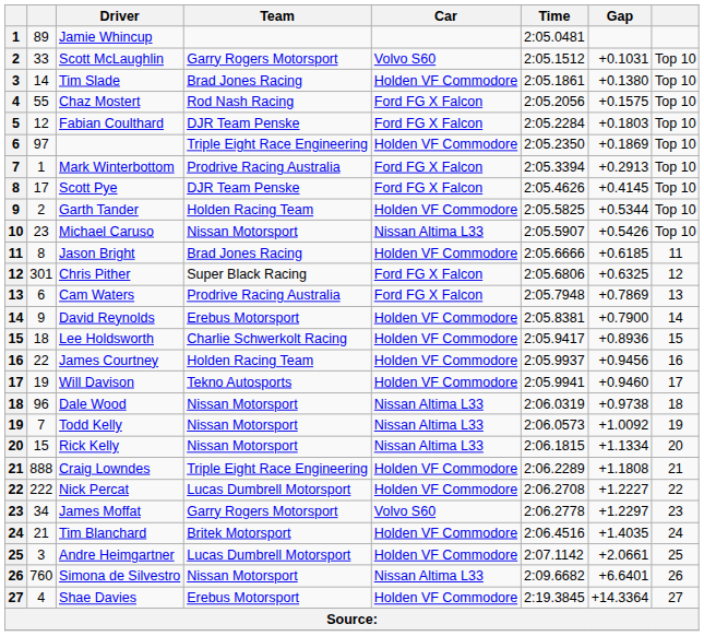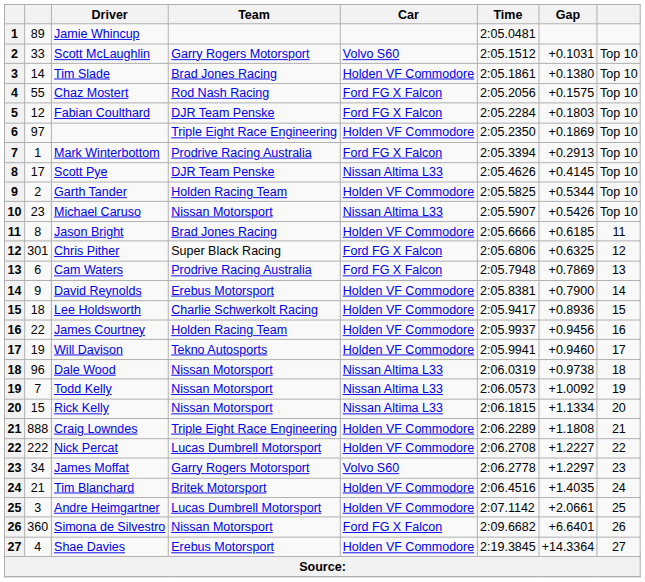 <table class="wikitable" style="font-size: 85%">
 <tr>
 <th></th>
 <th></th>
 <th>Driver</th>
 <th>Team</th>
 <th>Car</th>
 <th>Time</th>
 <th>Gap</th>
 <th></th>
 </tr>
 <tr>
 <th>1</th>
 <td align="center">89</td>
 <td> <a href='#'>Jamie Whincup</a></td>
 <td></td>
 <td></td>
 <td>2:05.0481</td>
 <td></td>
 <td align="center"></td>
 </tr>
 <tr>
 <th>2</th>
 <td align="center">33</td>
 <td> <a href='#'>Scott McLaughlin</a></td>
 <td><a href='#'>Garry Rogers Motorsport</a></td>
 <td><a href='#'>Volvo S60</a></td>
 <td>2:05.1512</td>
 <td align="right">+0.1031</td>
 <td align="center">Top 10</td>
 </tr>
 <tr>
 <th>3</th>
 <td align="center">14</td>
 <td> <a href='#'>Tim Slade</a></td>
 <td><a href='#'>Brad Jones Racing</a></td>
 <td><a href='#'>Holden VF Commodore</a></td>
 <td>2:05.1861</td>
 <td align="right">+0.1380</td>
 <td align="center">Top 10</td>
 </tr>
 <tr>
 <th>4</th>
 <td align="center">55</td>
 <td> <a href='#'>Chaz Mostert</a></td>
 <td><a href='#'>Rod Nash Racing</a></td>
 <td><a href='#'>Ford FG X Falcon</a></td>
 <td>2:05.2056</td>
 <td align="right">+0.1575</td>
 <td align="center">Top 10</td>
 </tr>
 <tr>
 <th>5</th>
 <td align="center">12</td>
 <td> <a href='#'>Fabian Coulthard</a></td>
 <td><a href='#'>DJR Team Penske</a></td>
 <td><a href='#'>Ford FG X Falcon</a></td>
 <td>2:05.2284</td>
 <td align="right">+0.1803</td>
 <td align="center">Top 10</td>
 </tr>
 <tr>
 <th>6</th>
 <td align="center">97</td>
 <td></td>
 <td><a href='#'>Triple Eight Race Engineering</a></td>
 <td><a href='#'>Holden VF Commodore</a></td>
 <td>2:05.2350</td>
 <td align="right">+0.1869</td>
 <td align="center">Top 10</td>
 </tr>
 <tr>
 <th>7</th>
 <td align="center">1</td>
 <td> <a href='#'>Mark Winterbottom</a></td>
 <td><a href='#'>Prodrive Racing Australia</a></td>
 <td><a href='#'>Ford FG X Falcon</a></td>
 <td>2:05.3394</td>
 <td align="right">+0.2913</td>
 <td align="center">Top 10</td>
 </tr>
 <tr>
 <th>8</th>
 <td align="center">17</td>
 <td> <a href='#'>Scott Pye</a></td>
 <td><a href='#'>DJR Team Penske</a></td>
-<td><a href='#'>Ford FG X Falcon</a></td>
+<td><a href='#'>Nissan Altima L33</a></td>
 <td>2:05.4626</td>
 <td align="right">+0.4145</td>
 <td align="center">Top 10</td>
 </tr>
 <tr>
 <th>9</th>
 <td align="center">2</td>
 <td> <a href='#'>Garth Tander</a></td>
 <td><a href='#'>Holden Racing Team</a></td>
 <td><a href='#'>Holden VF Commodore</a></td>
 <td>2:05.5825</td>
 <td align="right">+0.5344</td>
 <td align="center">Top 10</td>
 </tr>
 <tr>
 <th>10</th>
 <td align="center">23</td>
 <td> <a href='#'>Michael Caruso</a></td>
 <td><a href='#'>Nissan Motorsport</a></td>
 <td><a href='#'>Nissan Altima L33</a></td>
 <td>2:05.5907</td>
 <td align="right">+0.5426</td>
 <td align="center">Top 10</td>
 </tr>
 <tr>
 <th>11</th>
 <td align="center">8</td>
 <td> <a href='#'>Jason Bright</a></td>
 <td><a href='#'>Brad Jones Racing</a></td>
 <td><a href='#'>Holden VF Commodore</a></td>
 <td>2:05.6666</td>
 <td align="right">+0.6185</td>
 <td align="center">11</td>
 </tr>
 <tr>
 <th>12</th>
 <td align="center">301</td>
 <td> <a href='#'>Chris Pither</a></td>
 <td>Super Black Racing</td>
 <td><a href='#'>Ford FG X Falcon</a></td>
 <td>2:05.6806</td>
 <td align="right">+0.6325</td>
 <td align="center">12</td>
 </tr>
 <tr>
 <th>13</th>
 <td align="center">6</td>
 <td> <a href='#'>Cam Waters</a></td>
 <td><a href='#'>Prodrive Racing Australia</a></td>
 <td><a href='#'>Ford FG X Falcon</a></td>
 <td>2:05.7948</td>
 <td align="right">+0.7869</td>
 <td align="center">13</td>
 </tr>
 <tr>
 <th>14</th>
 <td align="center">9</td>
 <td> <a href='#'>David Reynolds</a></td>
 <td><a href='#'>Erebus Motorsport</a></td>
 <td><a href='#'>Holden VF Commodore</a></td>
 <td>2:05.8381</td>
 <td align="right">+0.7900</td>
 <td align="center">14</td>
 </tr>
 <tr>
 <th>15</th>
 <td align="center">18</td>
 <td> <a href='#'>Lee Holdsworth</a></td>
 <td><a href='#'>Charlie Schwerkolt Racing</a></td>
 <td><a href='#'>Holden VF Commodore</a></td>
 <td>2:05.9417</td>
 <td align="right">+0.8936</td>
 <td align="center">15</td>
 </tr>
 <tr>
 <th>16</th>
 <td align="center">22</td>
 <td> <a href='#'>James Courtney</a></td>
 <td><a href='#'>Holden Racing Team</a></td>
 <td><a href='#'>Holden VF Commodore</a></td>
 <td>2:05.9937</td>
 <td align="right">+0.9456</td>
 <td align="center">16</td>
 </tr>
 <tr>
 <th>17</th>
 <td align="center">19</td>
 <td> <a href='#'>Will Davison</a></td>
 <td><a href='#'>Tekno Autosports</a></td>
 <td><a href='#'>Holden VF Commodore</a></td>
 <td>2:05.9941</td>
 <td align="right">+0.9460</td>
 <td align="center">17</td>
 </tr>
 <tr>
 <th>18</th>
 <td align="center">96</td>
 <td> <a href='#'>Dale Wood</a></td>
 <td><a href='#'>Nissan Motorsport</a></td>
 <td><a href='#'>Nissan Altima L33</a></td>
 <td>2:06.0319</td>
 <td align="right">+0.9738</td>
 <td align="center">18</td>
 </tr>
 <tr>
 <th>19</th>
 <td align="center">7</td>
 <td> <a href='#'>Todd Kelly</a></td>
 <td><a href='#'>Nissan Motorsport</a></td>
 <td><a href='#'>Nissan Altima L33</a></td>
 <td>2:06.0573</td>
 <td align="right">+1.0092</td>
 <td align="center">19</td>
 </tr>
 <tr>
 <th>20</th>
 <td align="center">15</td>
 <td> <a href='#'>Rick Kelly</a></td>
 <td><a href='#'>Nissan Motorsport</a></td>
 <td><a href='#'>Nissan Altima L33</a></td>
 <td>2:06.1815</td>
 <td align="right">+1.1334</td>
 <td align="center">20</td>
 </tr>
 <tr>
 <th>21</th>
 <td align="center">888</td>
 <td> <a href='#'>Craig Lowndes</a></td>
 <td><a href='#'>Triple Eight Race Engineering</a></td>
 <td><a href='#'>Holden VF Commodore</a></td>
 <td>2:06.2289</td>
 <td align="right">+1.1808</td>
 <td align="center">21</td>
 </tr>
 <tr>
 <th>22</th>
 <td align="center">222</td>
 <td> <a href='#'>Nick Percat</a></td>
 <td><a href='#'>Lucas Dumbrell Motorsport</a></td>
 <td><a href='#'>Holden VF Commodore</a></td>
 <td>2:06.2708</td>
 <td align="right">+1.2227</td>
 <td align="center">22</td>
 </tr>
 <tr>
 <th>23</th>
 <td align="center">34</td>
 <td> <a href='#'>James Moffat</a></td>
 <td><a href='#'>Garry Rogers Motorsport</a></td>
 <td><a href='#'>Volvo S60</a></td>
 <td>2:06.2778</td>
 <td align="right">+1.2297</td>
 <td align="center">23</td>
 </tr>
 <tr>
 <th>24</th>
 <td align="center">21</td>
 <td> <a href='#'>Tim Blanchard</a></td>
 <td><a href='#'>Britek Motorsport</a></td>
 <td><a href='#'>Holden VF Commodore</a></td>
 <td>2:06.4516</td>
 <td align="right">+1.4035</td>
 <td align="center">24</td>
 </tr>
 <tr>
 <th>25</th>
 <td align="center">3</td>
 <td> <a href='#'>Andre Heimgartner</a></td>
 <td><a href='#'>Lucas Dumbrell Motorsport</a></td>
 <td><a href='#'>Holden VF Commodore</a></td>
 <td>2:07.1142</td>
 <td align="right">+2.0661</td>
 <td align="center">25</td>
 </tr>
 <tr>
 <th>26</th>
-<td align="center">760</td>
+<td align="center">360</td>
 <td> <a href='#'>Simona de Silvestro</a></td>
 <td><a href='#'>Nissan Motorsport</a></td>
-<td><a href='#'>Nissan Altima L33</a></td>
+<td><a href='#'>Ford FG X Falcon</a></td>
 <td>2:09.6682</td>
 <td align="right">+6.6401</td>
 <td align="center">26</td>
 </tr>
 <tr>
 <th>27</th>
 <td align="center">4</td>
 <td> <a href='#'>Shae Davies</a></td>
 <td><a href='#'>Erebus Motorsport</a></td>
 <td><a href='#'>Holden VF Commodore</a></td>
 <td>2:19.3845</td>
 <td align="right">+14.3364</td>
 <td align="center">27</td>
 </tr>
 <tr>
 <th colspan="8">Source:</th>
 </tr>
 <tr>
 </tr>
 </table>
